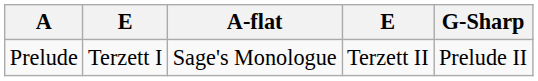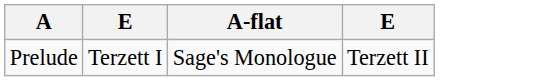 <table class="wikitable">
 <tr>
 <th>A</th>
 <th>E</th>
 <th>A-flat</th>
 <th>E</th>
-<th>G-Sharp</th>
 </tr>
 <tr>
 <td>Prelude</td>
 <td>Terzett I</td>
 <td>Sage's Monologue</td>
 <td>Terzett II</td>
-<td>Prelude II</td>
 </tr>
 </table>
